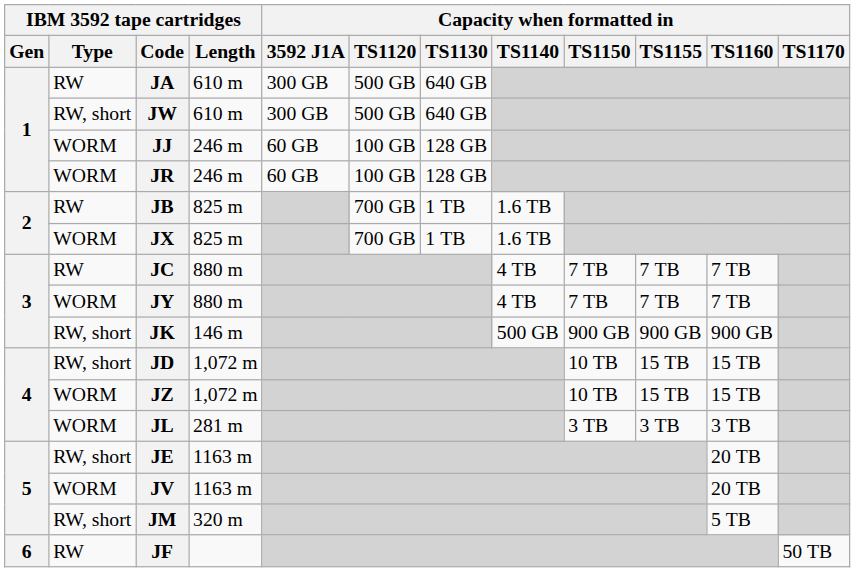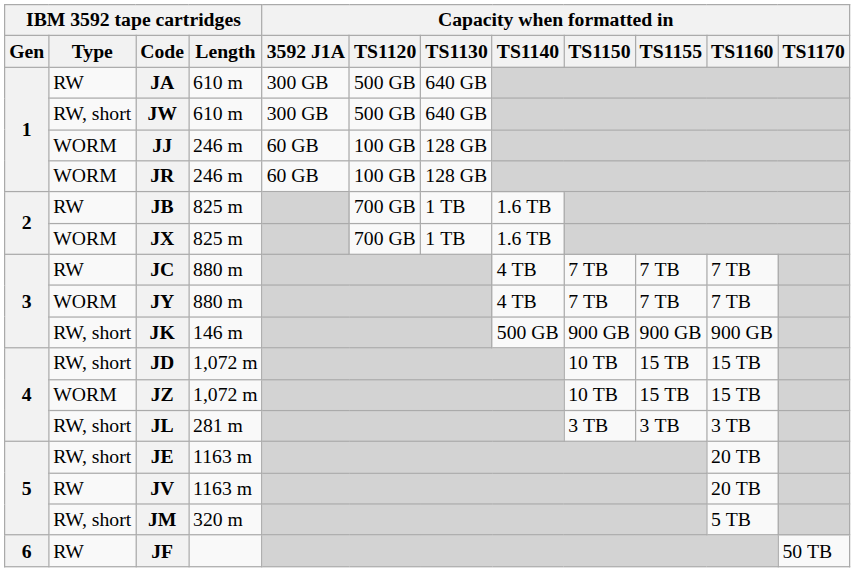 <table class="wikitable">
 <tr>
 <th colspan=4>IBM 3592 tape cartridges</th>
 <th colspan=8>Capacity when formatted in</th>
 </tr>
 <tr>
 <th>Gen</th>
 <th>Type</th>
 <th>Code</th>
 <th>Length</th>
 <th>3592 J1A</th>
 <th>TS1120</th>
 <th>TS1130</th>
 <th>TS1140</th>
 <th>TS1150</th>
 <th>TS1155</th>
 <th>TS1160</th>
 <th>TS1170</th>
 </tr>
 <tr>
 <th rowspan=4>1</th>
 <td>RW</td>
 <th>JA</th>
 <td>610 m</td>
 <td>300 GB</td>
 <td>500 GB</td>
 <td>640 GB</td>
 <td colspan=5, style="background:lightgrey"></td>
 </tr>
 <tr>
 <td>RW, short</td>
 <th>JW</th>
 <td>610 m</td>
 <td>300 GB</td>
 <td>500 GB</td>
 <td>640 GB</td>
 <td colspan=5, style="background:lightgrey"></td>
 </tr>
 <tr>
 <td>WORM</td>
 <th>JJ</th>
 <td>246 m</td>
 <td>60 GB</td>
 <td>100 GB</td>
 <td>128 GB</td>
 <td colspan=5, style="background:lightgrey"></td>
 </tr>
 <tr>
 <td>WORM</td>
 <th>JR</th>
 <td>246 m</td>
 <td>60 GB</td>
 <td>100 GB</td>
 <td>128 GB</td>
 <td colspan=5, style="background:lightgrey"></td>
 </tr>
 <tr>
 <th rowspan=2>2</th>
 <td>RW</td>
 <th>JB</th>
 <td>825 m</td>
 <td style="background:lightgrey"></td>
 <td>700 GB</td>
 <td>1 TB</td>
 <td>1.6 TB</td>
 <td colspan=4, style="background:lightgrey"></td>
 </tr>
 <tr>
 <td>WORM</td>
 <th>JX</th>
 <td>825 m</td>
 <td style="background:lightgrey"></td>
 <td>700 GB</td>
 <td>1 TB</td>
 <td>1.6 TB</td>
 <td colspan=4, style="background:lightgrey"></td>
 </tr>
 <tr>
 <th rowspan=3>3</th>
 <td>RW</td>
 <th>JC</th>
 <td>880 m</td>
 <td colspan=3, style="background:lightgrey"></td>
 <td>4 TB</td>
 <td>7 TB</td>
 <td>7 TB</td>
 <td>7 TB</td>
 <td colspan=1, style="background:lightgrey"></td>
 </tr>
 <tr>
 <td>WORM</td>
 <th>JY</th>
 <td>880 m</td>
 <td colspan=3, style="background:lightgrey"></td>
 <td>4 TB</td>
 <td>7 TB</td>
 <td>7 TB</td>
 <td>7 TB</td>
 <td colspan=1, style="background:lightgrey"></td>
 </tr>
 <tr>
 <td>RW, short</td>
 <th>JK</th>
 <td>146 m</td>
 <td colspan=3, style="background:lightgrey"></td>
 <td>500 GB</td>
 <td>900 GB</td>
 <td>900 GB</td>
 <td>900 GB</td>
 <td colspan=1, style="background:lightgrey"></td>
 </tr>
 <tr>
 <th rowspan=3>4</th>
 <td>RW, short</td>
 <th>JD</th>
 <td>1,072 m</td>
 <td colspan=4, style="background:lightgrey"></td>
 <td>10 TB</td>
 <td>15 TB</td>
 <td>15 TB</td>
 <td colspan=1, style="background:lightgrey"></td>
 </tr>
 <tr>
 <td>WORM</td>
 <th>JZ</th>
 <td>1,072 m</td>
 <td colspan=4, style="background:lightgrey"></td>
 <td>10 TB</td>
 <td>15 TB</td>
 <td>15 TB</td>
 <td colspan=1, style="background:lightgrey"></td>
 </tr>
 <tr>
-<td>WORM</td>
+<td>RW, short</td>
 <th>JL</th>
 <td>281 m</td>
 <td colspan=4, style="background:lightgrey"></td>
 <td>3 TB</td>
 <td>3 TB</td>
 <td>3 TB</td>
 <td colspan=1, style="background:lightgrey"></td>
 </tr>
 <tr>
 <th rowspan=3>5</th>
 <td>RW, short</td>
 <th>JE</th>
 <td>1163 m</td>
 <td colspan=6, style="background:lightgrey"></td>
 <td>20 TB</td>
 <td colspan=1, style="background:lightgrey"></td>
 </tr>
 <tr>
-<td>WORM</td>
+<td>RW</td>
 <th>JV</th>
 <td>1163 m</td>
 <td colspan=6, style="background:lightgrey"></td>
 <td>20 TB</td>
 <td colspan=1, style="background:lightgrey"></td>
 </tr>
 <tr>
 <td>RW, short</td>
 <th>JM</th>
 <td>320 m</td>
 <td colspan=6, style="background:lightgrey"></td>
 <td>5 TB</td>
 <td colspan=1, style="background:lightgrey"></td>
 </tr>
 <tr>
 <th rowspan=4>6</th>
 <td>RW</td>
 <th>JF</th>
 <td></td>
 <td colspan=7, style="background:lightgrey"></td>
 <td>50 TB</td>
 </tr>
 </table>
